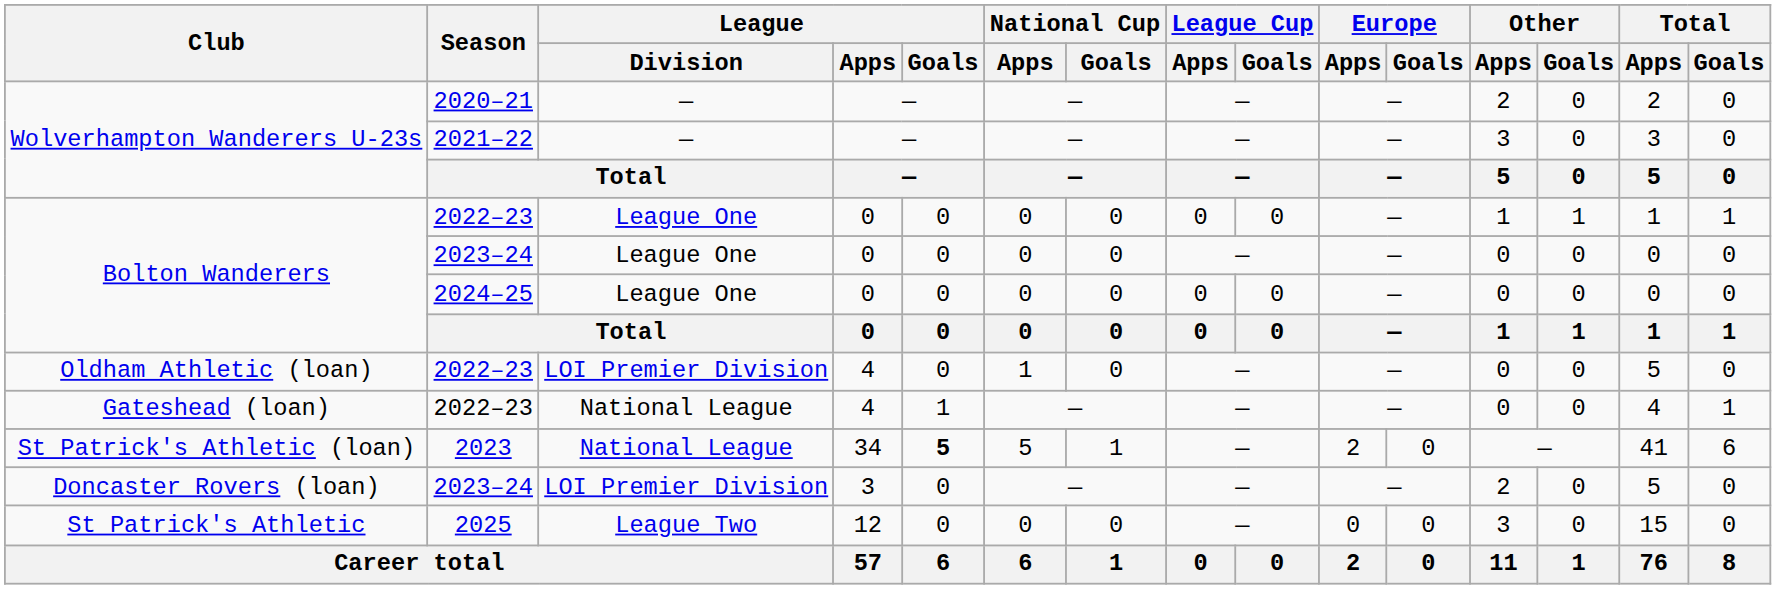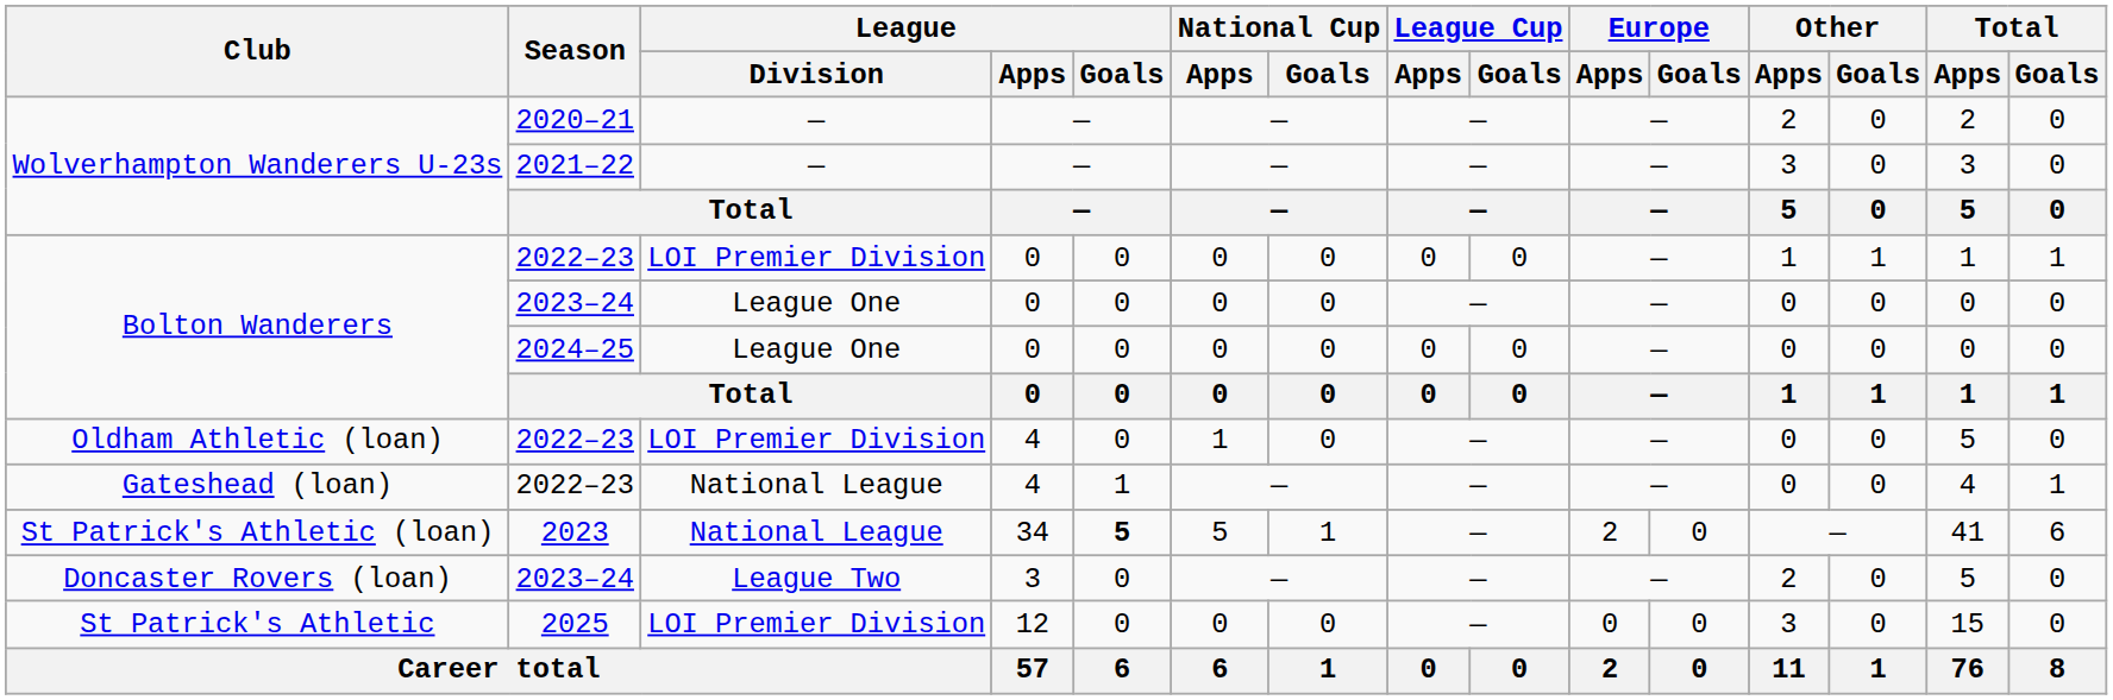 <table class="wikitable" style="text-align: center">
 <tr>
 <th rowspan="2">Club</th>
 <th rowspan="2">Season</th>
 <th colspan="3">League</th>
 <th colspan="2">National Cup</th>
 <th colspan="2"><a href='#'>League Cup</a></th>
 <th colspan="2"><a href='#'>Europe</a></th>
 <th colspan="2">Other</th>
 <th colspan="2">Total</th>
 </tr>
 <tr>
 <th>Division</th>
 <th>Apps</th>
 <th>Goals</th>
 <th>Apps</th>
 <th>Goals</th>
 <th>Apps</th>
 <th>Goals</th>
 <th>Apps</th>
 <th>Goals</th>
 <th>Apps</th>
 <th>Goals</th>
 <th>Apps</th>
 <th>Goals</th>
 </tr>
 <tr>
 <td rowspan=3><a href='#'>Wolverhampton Wanderers U-23s</a></td>
 <td><a href='#'>2020–21</a></td>
 <td>—</td>
 <td colspan="2">—</td>
 <td colspan="2">—</td>
 <td colspan="2">—</td>
 <td colspan="2">—</td>
 <td>2</td>
 <td>0</td>
 <td>2</td>
 <td>0</td>
 </tr>
 <tr>
 <td><a href='#'>2021–22</a></td>
 <td>—</td>
 <td colspan="2">—</td>
 <td colspan="2">—</td>
 <td colspan="2">—</td>
 <td colspan="2">—</td>
 <td>3</td>
 <td>0</td>
 <td>3</td>
 <td>0</td>
 </tr>
 <tr>
 <th colspan="2">Total</th>
 <th colspan="2">—</th>
 <th colspan="2">—</th>
 <th colspan="2">—</th>
 <th colspan="2">—</th>
 <th>5</th>
 <th>0</th>
 <th>5</th>
 <th>0</th>
 </tr>
 <tr>
 <td rowspan="4"><a href='#'>Bolton Wanderers</a></td>
 <td><a href='#'>2022–23</a></td>
-<td><a href='#'>League One</a></td>
+<td><a href='#'>LOI Premier Division</a></td>
 <td>0</td>
 <td>0</td>
 <td>0</td>
 <td>0</td>
 <td>0</td>
 <td>0</td>
 <td colspan="2">—</td>
 <td>1</td>
 <td>1</td>
 <td>1</td>
 <td>1</td>
 </tr>
 <tr>
 <td><a href='#'>2023–24</a></td>
 <td>League One</td>
 <td>0</td>
 <td>0</td>
 <td>0</td>
 <td>0</td>
 <td colspan="2">—</td>
 <td colspan="2">—</td>
 <td>0</td>
 <td>0</td>
 <td>0</td>
 <td>0</td>
 </tr>
 <tr>
 <td><a href='#'>2024–25</a></td>
 <td>League One</td>
 <td>0</td>
 <td>0</td>
 <td>0</td>
 <td>0</td>
 <td>0</td>
 <td>0</td>
 <td colspan="2">—</td>
 <td>0</td>
 <td>0</td>
 <td>0</td>
 <td>0</td>
 </tr>
 <tr>
 <th colspan="2">Total</th>
 <th>0</th>
 <th>0</th>
 <th>0</th>
 <th>0</th>
 <th>0</th>
 <th>0</th>
 <th colspan="2">—</th>
 <th>1</th>
 <th>1</th>
 <th>1</th>
 <th>1</th>
 </tr>
 <tr>
 <td><a href='#'>Oldham Athletic</a> (loan)</td>
 <td><a href='#'>2022–23</a></td>
 <td><a href='#'>LOI Premier Division</a></td>
 <td>4</td>
 <td>0</td>
 <td>1</td>
 <td>0</td>
 <td colspan="2">—</td>
 <td colspan="2">—</td>
 <td>0</td>
 <td>0</td>
 <td>5</td>
 <td>0</td>
 </tr>
 <tr>
 <td><a href='#'>Gateshead</a> (loan)</td>
 <td>2022–23</td>
 <td>National League</td>
 <td>4</td>
 <td>1</td>
 <td colspan="2">—</td>
 <td colspan="2">—</td>
 <td colspan="2">—</td>
 <td>0</td>
 <td>0</td>
 <td>4</td>
 <td>1</td>
 </tr>
 <tr>
 <td><a href='#'>St Patrick's Athletic</a> (loan)</td>
 <td><a href='#'>2023</a></td>
 <td><a href='#'>National League</a></td>
 <td>34</td>
 <td><strong>5</strong></td>
 <td>5</td>
 <td>1</td>
 <td colspan="2">—</td>
 <td>2</td>
 <td>0</td>
 <td colspan="2">—</td>
 <td>41</td>
 <td>6</td>
 </tr>
 <tr>
 <td><a href='#'>Doncaster Rovers</a> (loan)</td>
 <td><a href='#'>2023–24</a></td>
-<td><a href='#'>LOI Premier Division</a></td>
+<td><a href='#'>League Two</a></td>
 <td>3</td>
 <td>0</td>
 <td colspan="2">—</td>
 <td colspan="2">—</td>
 <td colspan="2">—</td>
 <td>2</td>
 <td>0</td>
 <td>5</td>
 <td>0</td>
 </tr>
 <tr>
 <td><a href='#'>St Patrick's Athletic</a></td>
 <td><a href='#'>2025</a></td>
-<td><a href='#'>League Two</a></td>
+<td><a href='#'>LOI Premier Division</a></td>
 <td>12</td>
 <td>0</td>
 <td>0</td>
 <td>0</td>
 <td colspan="2">—</td>
 <td>0</td>
 <td>0</td>
 <td>3</td>
 <td>0</td>
 <td>15</td>
 <td>0</td>
 </tr>
 <tr>
 <th colspan="3">Career total</th>
 <th>57</th>
 <th>6</th>
 <th>6</th>
 <th>1</th>
 <th>0</th>
 <th>0</th>
 <th>2</th>
 <th>0</th>
 <th>11</th>
 <th>1</th>
 <th>76</th>
 <th>8</th>
 </tr>
 </table>
